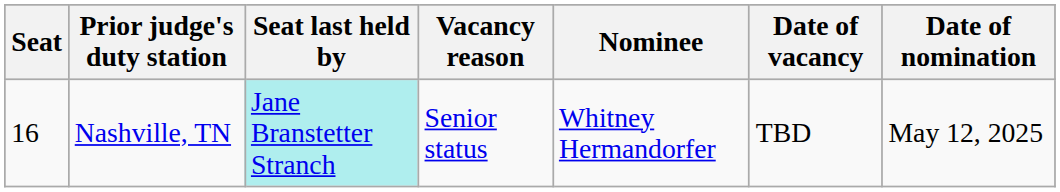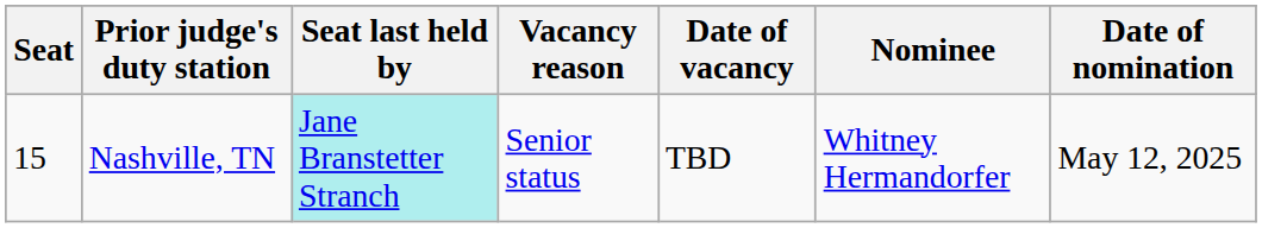 <table class=wikitable>
 <tr>
 <th>Seat</th>
 <th>Prior judge's duty station</th>
 <th>Seat last held by</th>
 <th>Vacancy reason</th>
+<th>Date of vacancy</th>
 <th>Nominee</th>
-<th>Date of vacancy</th>
 <th>Date of nomination</th>
 </tr>
 <tr>
-<td>16</td>
+<td>15</td>
 <td><a href='#'>Nashville, TN</a></td>
 <td style="background: paleturquoise;"><a href='#'>Jane Branstetter Stranch</a></td>
 <td><a href='#'>Senior status</a></td>
+<td>TBD</td>
 <td><a href='#'>Whitney Hermandorfer</a></td>
-<td>TBD</td>
 <td>May 12, 2025</td>
 </tr>
 </table>
